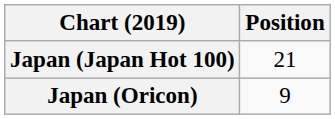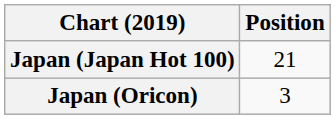 <table class="wikitable plainrowheaders" style="text-align:center">
 <tr>
 <th scope="col">Chart (2019)</th>
 <th scope="col">Position</th>
 </tr>
 <tr>
 <th scope="row">Japan (Japan Hot 100)</th>
 <td>21</td>
 </tr>
 <tr>
 <th scope="row">Japan (Oricon)</th>
-<td>9</td>
+<td>3</td>
 </tr>
 </table>
